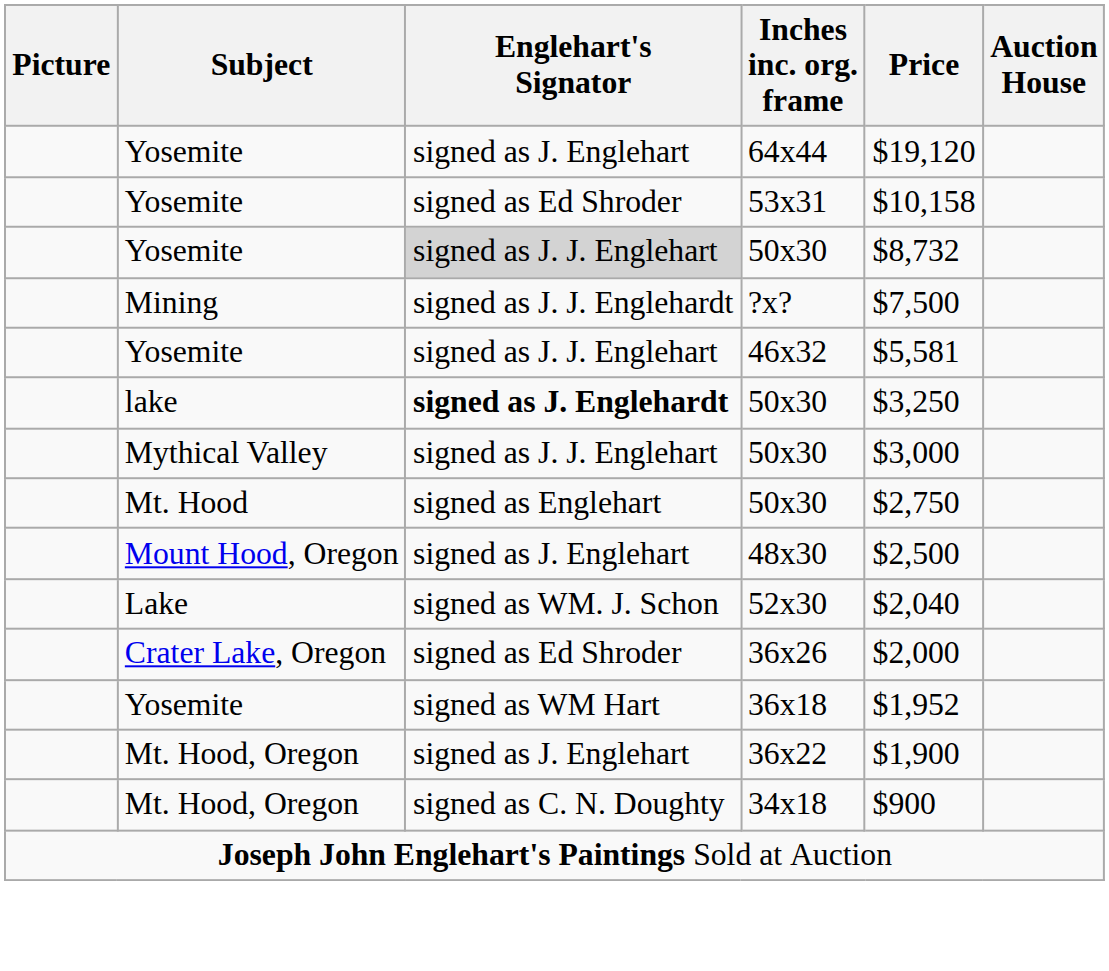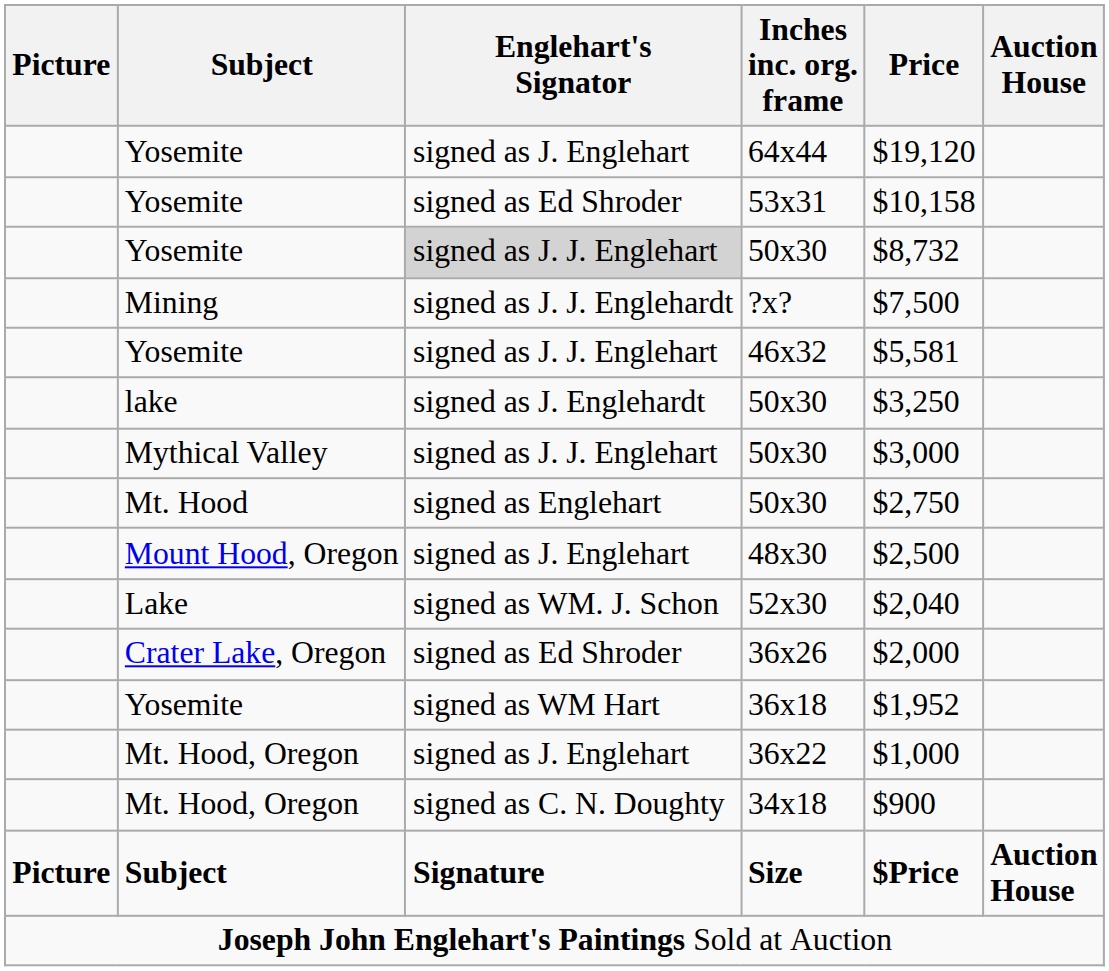 <table class="wikitable sortable">
 <tr>
 <th>Picture</th>
 <th>Subject</th>
 <th>Englehart's <br>Signator</th>
 <th>Inches <br>inc. org. <br>frame</th>
 <th>Price</th>
 <th>Auction <br>House</th>
 </tr>
 <tr>
 <td></td>
 <td>Yosemite</td>
 <td>signed as J. Englehart</td>
 <td>64x44<br></td>
 <td>$19,120<br></td>
 <td></td>
 </tr>
 <tr>
 <td></td>
 <td>Yosemite</td>
 <td>signed as Ed Shroder</td>
 <td>53x31<br></td>
 <td>$10,158<br></td>
 <td></td>
 </tr>
 <tr>
 <td></td>
 <td>Yosemite</td>
 <td style="background: lightgrey;">signed as J. J. Englehart</td>
 <td>50x30<br></td>
 <td>$8,732<br></td>
 <td></td>
 </tr>
 <tr>
 <td></td>
 <td>Mining</td>
 <td>signed as J. J. Englehardt</td>
 <td>?x?</td>
 <td>$7,500<br></td>
 <td></td>
 </tr>
 <tr>
 <td></td>
 <td>Yosemite</td>
 <td>signed as J. J. Englehart</td>
 <td>46x32<br></td>
 <td>$5,581<br></td>
 <td></td>
 </tr>
 <tr>
 <td></td>
 <td>lake</td>
-<td><strong>signed as J. Englehardt</strong></td>
+<td>signed as J. Englehardt</td>
 <td>50x30<br></td>
 <td>$3,250<br></td>
 <td></td>
 </tr>
 <tr>
 <td></td>
 <td>Mythical Valley</td>
 <td>signed as J. J. Englehart</td>
 <td>50x30<br></td>
 <td>$3,000<br></td>
 <td></td>
 </tr>
 <tr>
 <td></td>
 <td>Mt. Hood</td>
 <td>signed as Englehart</td>
 <td>50x30<br></td>
 <td>$2,750<br></td>
 <td></td>
 </tr>
 <tr>
 <td></td>
 <td><a href='#'>Mount Hood</a>, Oregon</td>
 <td>signed as J. Englehart</td>
 <td>48x30<br></td>
 <td>$2,500<br></td>
 <td></td>
 </tr>
 <tr>
 <td></td>
 <td>Lake</td>
 <td>signed as WM. J. Schon</td>
 <td>52x30<br></td>
 <td>$2,040<br></td>
 <td></td>
 </tr>
 <tr>
 <td></td>
 <td><a href='#'>Crater Lake</a>, Oregon</td>
 <td>signed as Ed Shroder</td>
 <td>36x26<br></td>
 <td>$2,000<br></td>
 <td></td>
 </tr>
 <tr>
 <td></td>
 <td>Yosemite</td>
 <td>signed as WM Hart</td>
 <td>36x18<br></td>
 <td>$1,952<br></td>
 <td></td>
 </tr>
 <tr>
 <td></td>
 <td>Mt. Hood, Oregon</td>
 <td>signed as J. Englehart</td>
 <td>36x22<br></td>
-<td>$1,900<br></td>
+<td>$1,000<br></td>
 <td></td>
 </tr>
 <tr>
 <td></td>
 <td>Mt. Hood, Oregon</td>
 <td>signed as C. N. Doughty</td>
 <td>34x18<br></td>
 <td>$900<br></td>
 <td></td>
 </tr>
 <tr>
+<td><strong>Picture</strong></td>
+<td><strong>Subject</strong></td>
+<td><strong>Signature</strong></td>
+<td><strong>Size</strong></td>
+<td><strong>$Price</strong></td>
+<td><strong>Auction <br>House</strong></td>
+</tr>
+<tr>
 <td align=center colspan=6><strong>Joseph John Englehart's Paintings</strong> Sold at Auction</td>
 </tr>
 </table>
